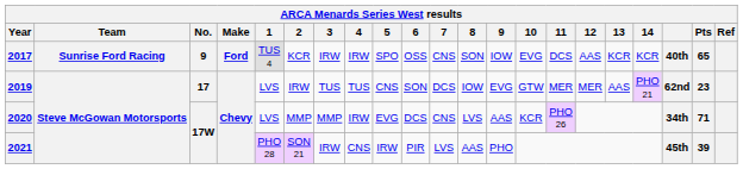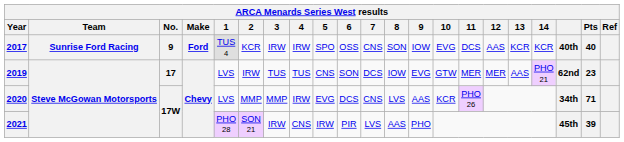 <table class="wikitable" style="text-align:center; font-size:75%">
 <tr>
 <th colspan=21><a href='#'>ARCA Menards Series West</a> results</th>
 </tr>
 <tr>
 <th>Year</th>
 <th>Team</th>
 <th>No.</th>
 <th>Make</th>
 <th>1</th>
 <th>2</th>
 <th>3</th>
 <th>4</th>
 <th>5</th>
 <th>6</th>
 <th>7</th>
 <th>8</th>
 <th>9</th>
 <th>10</th>
 <th>11</th>
 <th>12</th>
 <th>13</th>
 <th>14</th>
 <th></th>
 <th>Pts</th>
 <th>Ref</th>
 </tr>
 <tr>
 <th><a href='#'>2017</a></th>
 <th><a href='#'>Sunrise Ford Racing</a></th>
 <th>9</th>
 <th><a href='#'>Ford</a></th>
 <td style="background:#DFDFDF;"><a href='#'>TUS</a><br><small>4</small></td>
 <td><a href='#'>KCR</a></td>
 <td><a href='#'>IRW</a></td>
 <td><a href='#'>IRW</a></td>
 <td><a href='#'>SPO</a></td>
 <td><a href='#'>OSS</a></td>
 <td><a href='#'>CNS</a></td>
 <td><a href='#'>SON</a></td>
 <td><a href='#'>IOW</a></td>
 <td><a href='#'>EVG</a></td>
 <td><a href='#'>DCS</a></td>
 <td><a href='#'>AAS</a></td>
 <td><a href='#'>KCR</a></td>
 <td><a href='#'>KCR</a></td>
 <th>40th</th>
-<th>65</th>
+<th>40</th>
 <th></th>
 </tr>
 <tr>
 <th><a href='#'>2019</a></th>
 <th rowspan=3><a href='#'>Steve McGowan Motorsports</a></th>
 <th>17</th>
 <th rowspan=3><a href='#'>Chevy</a></th>
 <td><a href='#'>LVS</a></td>
 <td><a href='#'>IRW</a></td>
 <td><a href='#'>TUS</a></td>
 <td><a href='#'>TUS</a></td>
 <td><a href='#'>CNS</a></td>
 <td><a href='#'>SON</a></td>
 <td><a href='#'>DCS</a></td>
 <td><a href='#'>IOW</a></td>
 <td><a href='#'>EVG</a></td>
 <td><a href='#'>GTW</a></td>
 <td><a href='#'>MER</a></td>
 <td><a href='#'>MER</a></td>
 <td><a href='#'>AAS</a></td>
 <td style="background:#EFCFFF;"><a href='#'>PHO</a><br><small>21</small></td>
 <th>62nd</th>
 <th>23</th>
 <th></th>
 </tr>
 <tr>
 <th><a href='#'>2020</a></th>
 <th rowspan=2>17W</th>
 <td><a href='#'>LVS</a></td>
 <td><a href='#'>MMP</a></td>
 <td><a href='#'>MMP</a></td>
 <td><a href='#'>IRW</a></td>
 <td><a href='#'>EVG</a></td>
 <td><a href='#'>DCS</a></td>
 <td><a href='#'>CNS</a></td>
 <td><a href='#'>LVS</a></td>
 <td><a href='#'>AAS</a></td>
 <td><a href='#'>KCR</a></td>
 <td style="background:#EFCFFF;"><a href='#'>PHO</a><br><small>26</small></td>
 <td colspan=3></td>
 <th>34th</th>
 <th>71</th>
 <th></th>
 </tr>
 <tr>
 <th><a href='#'>2021</a></th>
 <td style="background:#EFCFFF;"><a href='#'>PHO</a><br><small>28</small></td>
 <td style="background:#EFCFFF;"><a href='#'>SON</a><br><small>21</small></td>
 <td><a href='#'>IRW</a></td>
 <td><a href='#'>CNS</a></td>
 <td><a href='#'>IRW</a></td>
 <td><a href='#'>PIR</a></td>
 <td><a href='#'>LVS</a></td>
 <td><a href='#'>AAS</a></td>
 <td><a href='#'>PHO</a></td>
 <td colspan=5></td>
 <th>45th</th>
 <th>39</th>
 <th></th>
 </tr>
 </table>
